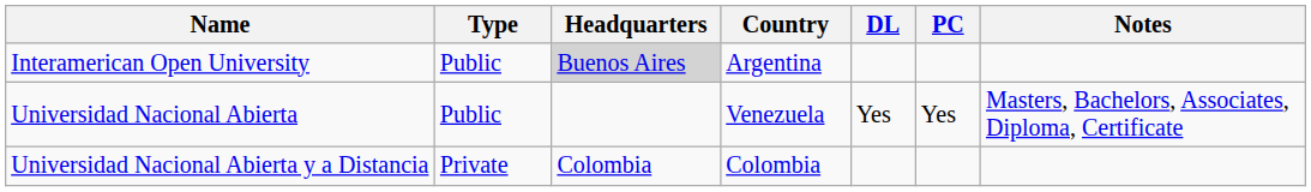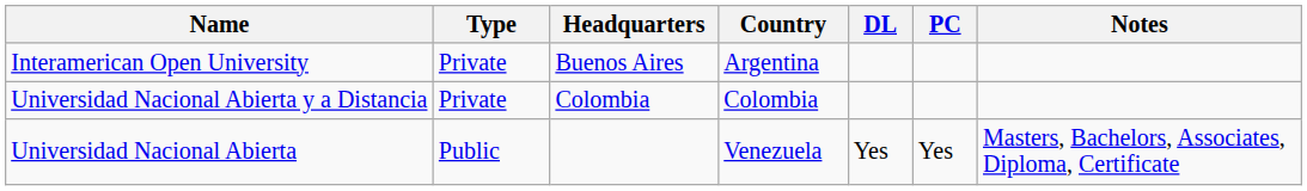 <table class="wikitable sortable">
 <tr>
 <th scope="col" style="width: 33%;">Name</th>
 <th scope="col" style="width: 9%;">Type</th>
 <th scope="col" style="width: 13%;">Headquarters</th>
 <th scope="col" style="width: 10%;">Country</th>
 <th scope="col" style="width: 5%;"><a href='#'>DL</a></th>
 <th scope="col" style="width: 5%;"><a href='#'>PC</a></th>
 <th scope="col">Notes</th>
 </tr>
 <tr>
 <td><a href='#'>Interamerican Open University</a></td>
-<td><a href='#'>Public</a></td>
-<td style="background: lightgrey;"><a href='#'>Buenos Aires</a></td>
+<td><a href='#'>Private</a></td>
+<td><a href='#'>Buenos Aires</a></td>
 <td><a href='#'>Argentina</a></td>
+<td></td>
+<td></td>
+<td></td>
+</tr>
+<tr>
+<td><a href='#'>Universidad Nacional Abierta y a Distancia</a></td>
+<td><a href='#'>Private</a></td>
+<td><a href='#'>Colombia</a></td>
+<td><a href='#'>Colombia</a></td>
 <td></td>
 <td></td>
 <td></td>
 </tr>
 <tr>
 <td><a href='#'>Universidad Nacional Abierta</a></td>
 <td><a href='#'>Public</a></td>
 <td></td>
 <td><a href='#'>Venezuela</a></td>
 <td>Yes</td>
 <td>Yes</td>
 <td><a href='#'>Masters</a>, <a href='#'>Bachelors</a>, <a href='#'>Associates</a>, <a href='#'>Diploma</a>, <a href='#'>Certificate</a></td>
 </tr>
-<tr>
-<td><a href='#'>Universidad Nacional Abierta y a Distancia</a></td>
-<td><a href='#'>Private</a></td>
-<td><a href='#'>Colombia</a></td>
-<td><a href='#'>Colombia</a></td>
-<td></td>
-<td></td>
-<td></td>
-</tr>
 </table>
